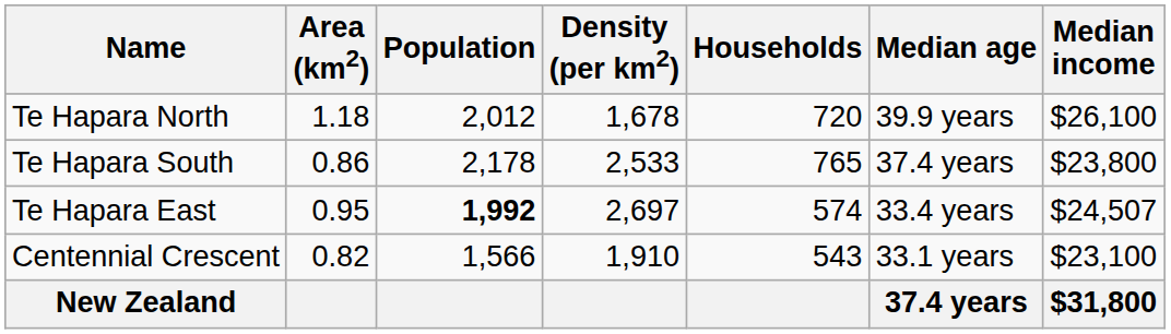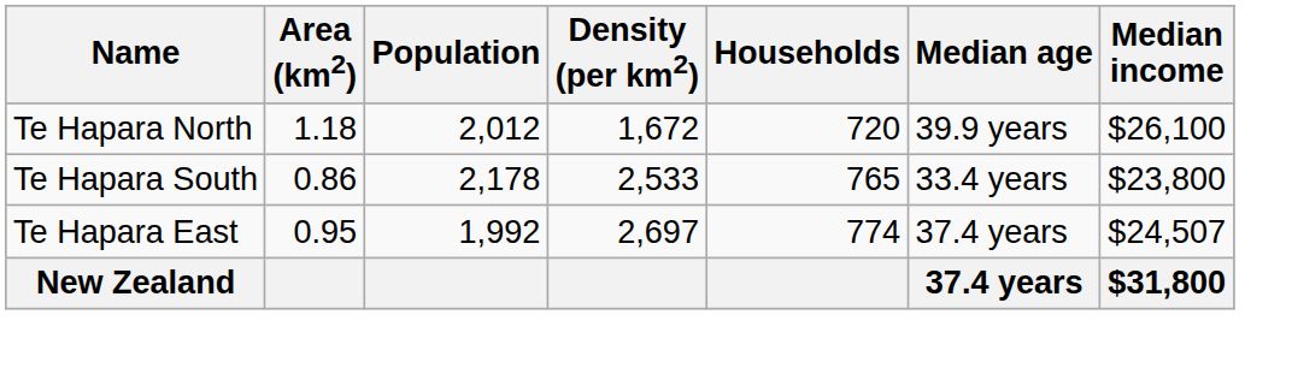 <table class="wikitable">
 <tr>
 <th>Name</th>
 <th>Area<br>(km<sup>2</sup>)</th>
 <th>Population</th>
 <th>Density<br>(per km<sup>2</sup>)</th>
 <th>Households</th>
 <th>Median age</th>
 <th>Median<br>income</th>
 </tr>
 <tr>
 <td>Te Hapara North</td>
 <td style="text-align:right;">1.18</td>
 <td style="text-align:right;">2,012</td>
-<td style="text-align:right;">1,678</td>
+<td style="text-align:right;">1,672</td>
 <td style="text-align:right;">720</td>
 <td>39.9 years</td>
 <td>$26,100</td>
 </tr>
 <tr>
 <td>Te Hapara South</td>
 <td style="text-align:right;">0.86</td>
 <td style="text-align:right;">2,178</td>
 <td style="text-align:right;">2,533</td>
 <td style="text-align:right;">765</td>
-<td>37.4 years</td>
+<td>33.4 years</td>
 <td>$23,800</td>
 </tr>
 <tr>
 <td>Te Hapara East</td>
 <td style="text-align:right;">0.95</td>
-<td style="text-align:right;"><strong>1,992</strong></td>
+<td style="text-align:right;">1,992</td>
 <td style="text-align:right;">2,697</td>
-<td style="text-align:right;">574</td>
-<td>33.4 years</td>
+<td style="text-align:right;">774</td>
+<td>37.4 years</td>
 <td>$24,507</td>
-</tr>
-<tr>
-<td>Centennial Crescent</td>
-<td style="text-align:right;">0.82</td>
-<td style="text-align:right;">1,566</td>
-<td style="text-align:right;">1,910</td>
-<td style="text-align:right;">543</td>
-<td>33.1 years</td>
-<td>$23,100</td>
 </tr>
 <tr>
 <th>New Zealand</th>
 <th></th>
 <th></th>
 <th></th>
 <th></th>
 <th>37.4 years</th>
 <th style="text-align:left;">$31,800</th>
 </tr>
 </table>
